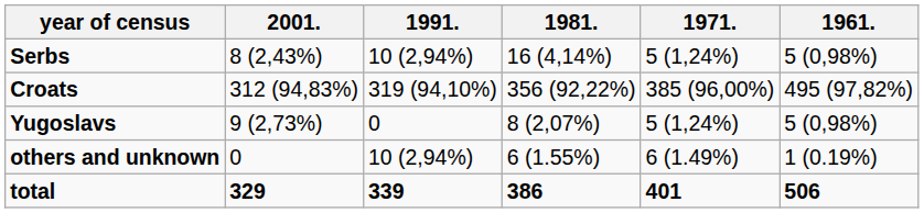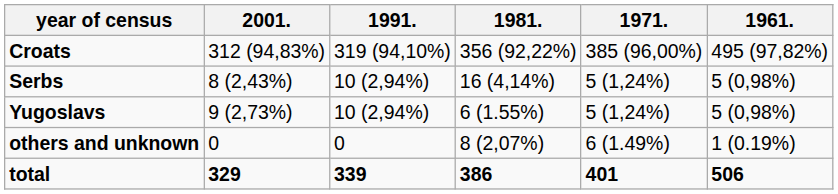 <table class="wikitable" style="font-size:95%;">
 <tr>
 <th>year of census</th>
 <th>2001.</th>
 <th>1991.</th>
 <th>1981.</th>
 <th>1971.</th>
 <th>1961.</th>
 </tr>
 <tr>
+<td><strong>Croats</strong></td>
+<td>312 (94,83%)</td>
+<td>319 (94,10%)</td>
+<td>356 (92,22%)</td>
+<td>385 (96,00%)</td>
+<td>495 (97,82%)</td>
+</tr>
+<tr>
 <td><strong>Serbs</strong></td>
 <td>8 (2,43%)</td>
 <td>10 (2,94%)</td>
 <td>16 (4,14%)</td>
 <td>5 (1,24%)</td>
 <td>5 (0,98%)</td>
 </tr>
 <tr>
-<td><strong>Croats</strong></td>
-<td>312 (94,83%)</td>
-<td>319 (94,10%)</td>
-<td>356 (92,22%)</td>
-<td>385 (96,00%)</td>
-<td>495 (97,82%)</td>
-</tr>
-<tr>
 <td><strong>Yugoslavs</strong></td>
 <td>9 (2,73%)</td>
-<td>0</td>
-<td>8 (2,07%)</td>
+<td>10 (2,94%)</td>
+<td>6 (1.55%)</td>
 <td>5 (1,24%)</td>
 <td>5 (0,98%)</td>
 </tr>
 <tr>
 <td><strong>others and unknown</strong></td>
 <td>0</td>
-<td>10 (2,94%)</td>
-<td>6 (1.55%)</td>
+<td>0</td>
+<td>8 (2,07%)</td>
 <td>6 (1.49%)</td>
 <td>1 (0.19%)</td>
 </tr>
 <tr>
 <td><strong>total</strong></td>
 <td><strong>329</strong></td>
 <td><strong>339</strong></td>
 <td><strong>386</strong></td>
 <td><strong>401</strong></td>
 <td><strong>506</strong></td>
 </tr>
 </table>
